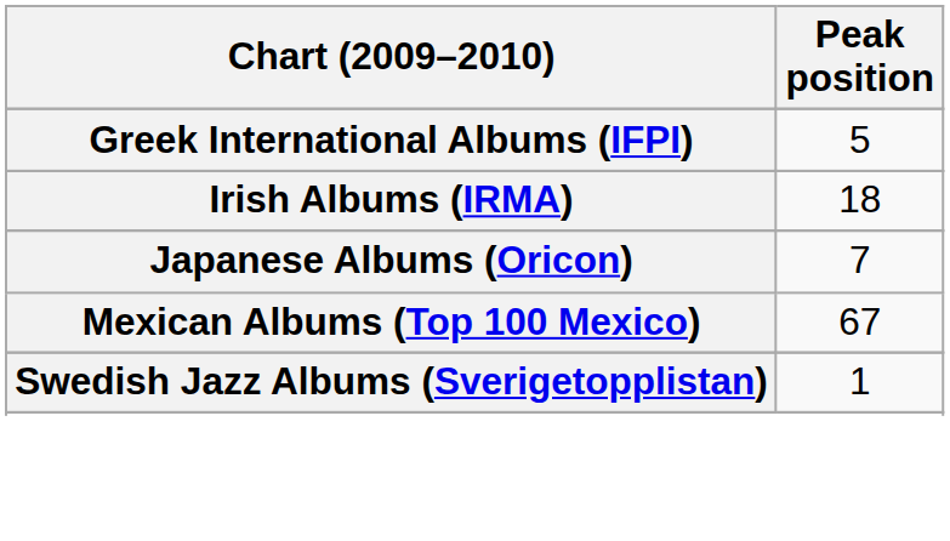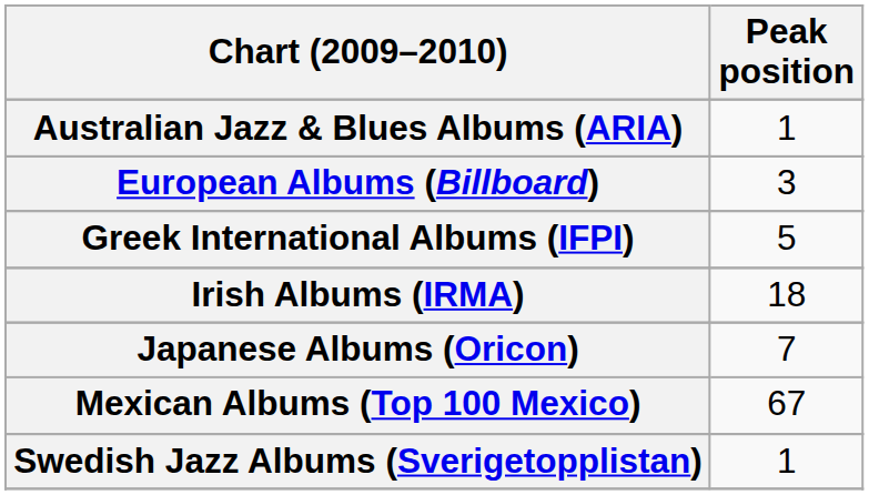 <table class="wikitable sortable plainrowheaders" style="text-align:center">
 <tr>
 <th scope="col">Chart (2009–2010)</th>
 <th scope="col">Peak<br>position</th>
+</tr>
+<tr>
+</tr>
+<tr>
+<th scope="row">Australian Jazz & Blues Albums (<a href='#'>ARIA</a>)</th>
+<td>1</td>
 </tr>
 <tr>
 </tr>
 <tr>
 </tr>
 <tr>
 </tr>
 <tr>
 </tr>
 <tr>
 </tr>
 <tr>
 </tr>
 <tr>
 </tr>
 <tr>
+<th scope="row"><a href='#'>European Albums</a> (<em><a href='#'>Billboard</a></em>)</th>
+<td>3</td>
 </tr>
 <tr>
 </tr>
 <tr>
 </tr>
 <tr>
 </tr>
 <tr>
 <th scope="row">Greek International Albums (<a href='#'>IFPI</a>)</th>
 <td>5</td>
 </tr>
 <tr>
 </tr>
 <tr>
 <th scope="row">Irish Albums (<a href='#'>IRMA</a>)</th>
 <td style="text-align:center">18</td>
 </tr>
 <tr>
 </tr>
 <tr>
 <th scope="row">Japanese Albums (<a href='#'>Oricon</a>)</th>
 <td>7</td>
 </tr>
 <tr>
 <th scope="row">Mexican Albums (<a href='#'>Top 100 Mexico</a>)</th>
 <td>67</td>
 </tr>
 <tr>
 </tr>
 <tr>
 </tr>
 <tr>
 </tr>
 <tr>
 </tr>
 <tr>
 </tr>
 <tr>
 </tr>
 <tr>
 </tr>
 <tr>
 <th scope="row">Swedish Jazz Albums (<a href='#'>Sverigetopplistan</a>)</th>
 <td>1</td>
 </tr>
 <tr>
 </tr>
 <tr>
 </tr>
 <tr>
 </tr>
 <tr>
 </tr>
 <tr>
 </tr>
 </table>
